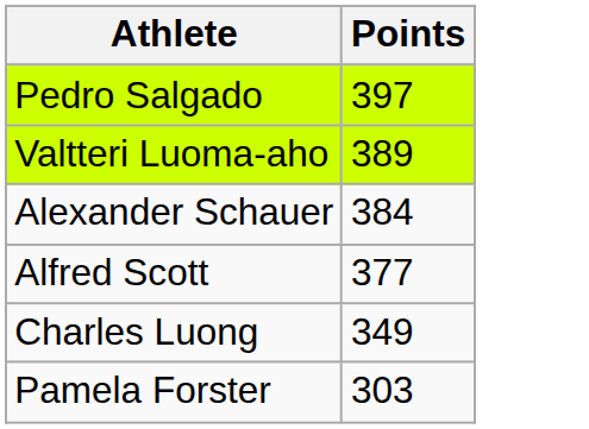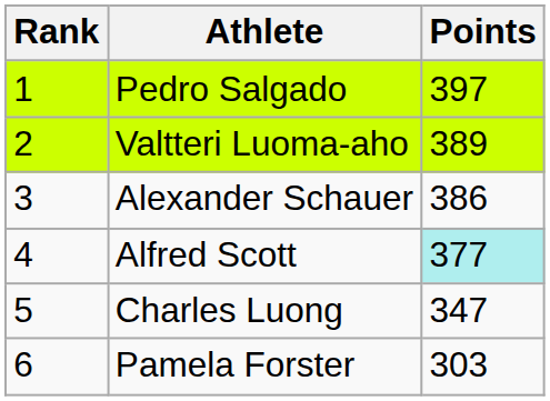 <table class="wikitable">
 <tr>
+<th>Rank</th>
 <th>Athlete</th>
 <th>Points</th>
 </tr>
 <tr>
+<td style="background:#CCFF00">1</td>
 <td style="background:#CCFF00"> Pedro Salgado</td>
 <td style="background:#CCFF00">397</td>
 </tr>
 <tr>
+<td style="background:#CCFF00">2</td>
 <td style="background:#CCFF00"> Valtteri Luoma-aho</td>
 <td style="background:#CCFF00">389</td>
 </tr>
 <tr>
+<td>3</td>
 <td> Alexander Schauer</td>
-<td>384</td>
+<td>386</td>
 </tr>
 <tr>
+<td>4</td>
 <td> Alfred Scott</td>
-<td>377</td>
+<td style="background: paleturquoise;">377</td>
 </tr>
 <tr>
+<td>5</td>
 <td> Charles Luong</td>
-<td>349</td>
+<td>347</td>
 </tr>
 <tr>
+<td>6</td>
 <td> Pamela Forster</td>
 <td>303</td>
 </tr>
 </table>
